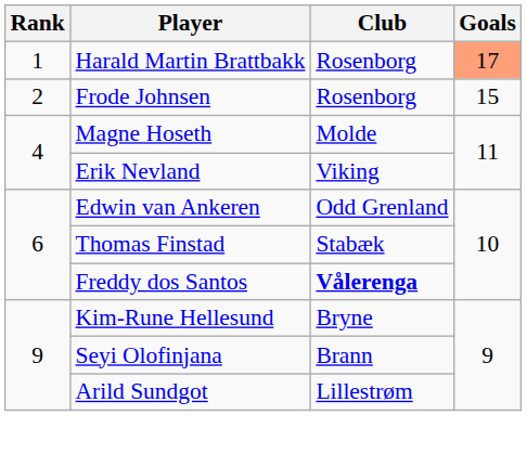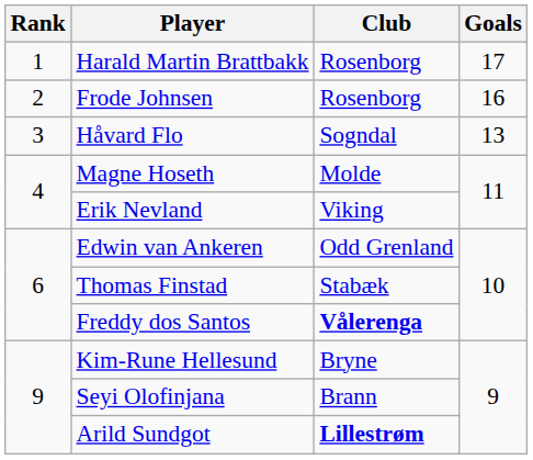 <table class="wikitable" style="text-align:center">
 <tr>
 <th>Rank</th>
 <th>Player</th>
 <th>Club</th>
 <th>Goals</th>
 </tr>
 <tr>
 <td>1</td>
 <td align="left"> <a href='#'>Harald Martin Brattbakk</a></td>
 <td align="left"><a href='#'>Rosenborg</a></td>
-<td style="background: lightsalmon;">17</td>
+<td>17</td>
 </tr>
 <tr>
 <td>2</td>
 <td align="left"> <a href='#'>Frode Johnsen</a></td>
 <td align="left"><a href='#'>Rosenborg</a></td>
-<td>15</td>
+<td>16</td>
+</tr>
+<tr>
+<td>3</td>
+<td align="left"> <a href='#'>Håvard Flo</a></td>
+<td align="left"><a href='#'>Sogndal</a></td>
+<td>13</td>
 </tr>
 <tr>
 <td rowspan="2">4</td>
 <td align="left"> <a href='#'>Magne Hoseth</a></td>
 <td align="left"><a href='#'>Molde</a></td>
 <td rowspan="2">11</td>
 </tr>
 <tr>
 <td align="left"> <a href='#'>Erik Nevland</a></td>
 <td align="left"><a href='#'>Viking</a></td>
 </tr>
 <tr>
 <td rowspan="3">6</td>
 <td align="left"> <a href='#'>Edwin van Ankeren</a></td>
 <td align="left"><a href='#'>Odd Grenland</a></td>
 <td rowspan="3">10</td>
 </tr>
 <tr>
 <td align="left"> <a href='#'>Thomas Finstad</a></td>
 <td align="left"><a href='#'>Stabæk</a></td>
 </tr>
 <tr>
 <td align="left"> <a href='#'>Freddy dos Santos</a></td>
 <td align="left"><strong><a href='#'>Vålerenga</a></strong></td>
 </tr>
 <tr>
 <td rowspan="3">9</td>
 <td align="left"> <a href='#'>Kim-Rune Hellesund</a></td>
 <td align="left"><a href='#'>Bryne</a></td>
 <td rowspan="3">9</td>
 </tr>
 <tr>
 <td align="left"> <a href='#'>Seyi Olofinjana</a></td>
 <td align="left"><a href='#'>Brann</a></td>
 </tr>
 <tr>
 <td align="left"> <a href='#'>Arild Sundgot</a></td>
-<td align="left"><a href='#'>Lillestrøm</a></td>
+<td align="left"><strong><a href='#'>Lillestrøm</a></strong></td>
 </tr>
 </table>
